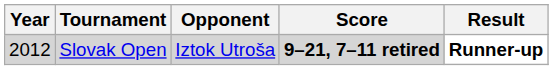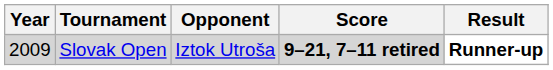 <table class="sortable wikitable" style="font-size: 90%;">
 <tr>
 <th>Year</th>
 <th>Tournament</th>
 <th>Opponent</th>
 <th>Score</th>
 <th>Result</th>
 </tr>
 <tr style="background:#D5D5D5">
-<td align="center">2012</td>
+<td align="center">2009</td>
 <td align="left"><a href='#'>Slovak Open</a></td>
 <td align="left"> <a href='#'>Iztok Utroša</a></td>
 <td align="left"><strong>9–21, 7–11 retired</strong></td>
 <td style="text-align:left; background:white"> <strong>Runner-up</strong></td>
 </tr>
 </table>
